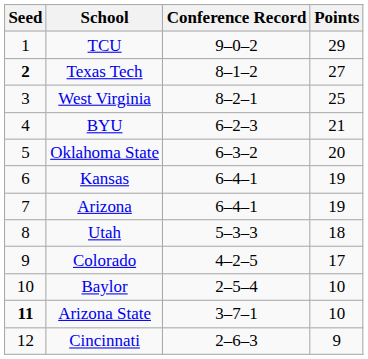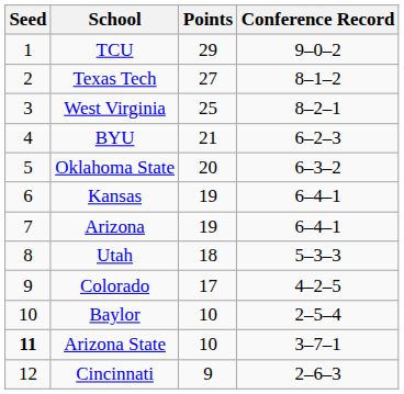 <table class="wikitable" style="text-align:center">
 <tr>
 <th>Seed</th>
 <th>School</th>
+<th>Points</th>
 <th>Conference Record</th>
-<th>Points</th>
 </tr>
 <tr>
 <td>1</td>
 <td><a href='#'>TCU</a></td>
+<td>29</td>
 <td>9–0–2</td>
-<td>29</td>
 </tr>
 <tr>
-<td><strong>2</strong></td>
+<td>2</td>
 <td><a href='#'>Texas Tech</a></td>
+<td>27</td>
 <td>8–1–2</td>
-<td>27</td>
 </tr>
 <tr>
 <td>3</td>
 <td><a href='#'>West Virginia</a></td>
+<td>25</td>
 <td>8–2–1</td>
-<td>25</td>
 </tr>
 <tr>
 <td>4</td>
 <td><a href='#'>BYU</a></td>
+<td>21</td>
 <td>6–2–3</td>
-<td>21</td>
 </tr>
 <tr>
 <td>5</td>
 <td><a href='#'>Oklahoma State</a></td>
+<td>20</td>
 <td>6–3–2</td>
-<td>20</td>
 </tr>
 <tr>
 <td>6</td>
 <td><a href='#'>Kansas</a></td>
+<td>19</td>
 <td>6–4–1</td>
-<td>19</td>
 </tr>
 <tr>
 <td>7</td>
 <td><a href='#'>Arizona</a></td>
+<td>19</td>
 <td>6–4–1</td>
-<td>19</td>
 </tr>
 <tr>
 <td>8</td>
 <td><a href='#'>Utah</a></td>
+<td>18</td>
 <td>5–3–3</td>
-<td>18</td>
 </tr>
 <tr>
 <td>9</td>
 <td><a href='#'>Colorado</a></td>
+<td>17</td>
 <td>4–2–5</td>
-<td>17</td>
 </tr>
 <tr>
 <td>10</td>
 <td><a href='#'>Baylor</a></td>
+<td>10</td>
 <td>2–5–4</td>
-<td>10</td>
 </tr>
 <tr>
 <td><strong>11</strong></td>
 <td><a href='#'>Arizona State</a></td>
+<td>10</td>
 <td>3–7–1</td>
-<td>10</td>
 </tr>
 <tr>
 <td>12</td>
 <td><a href='#'>Cincinnati</a></td>
+<td>9</td>
 <td>2–6–3</td>
-<td>9</td>
 </tr>
 </table>
